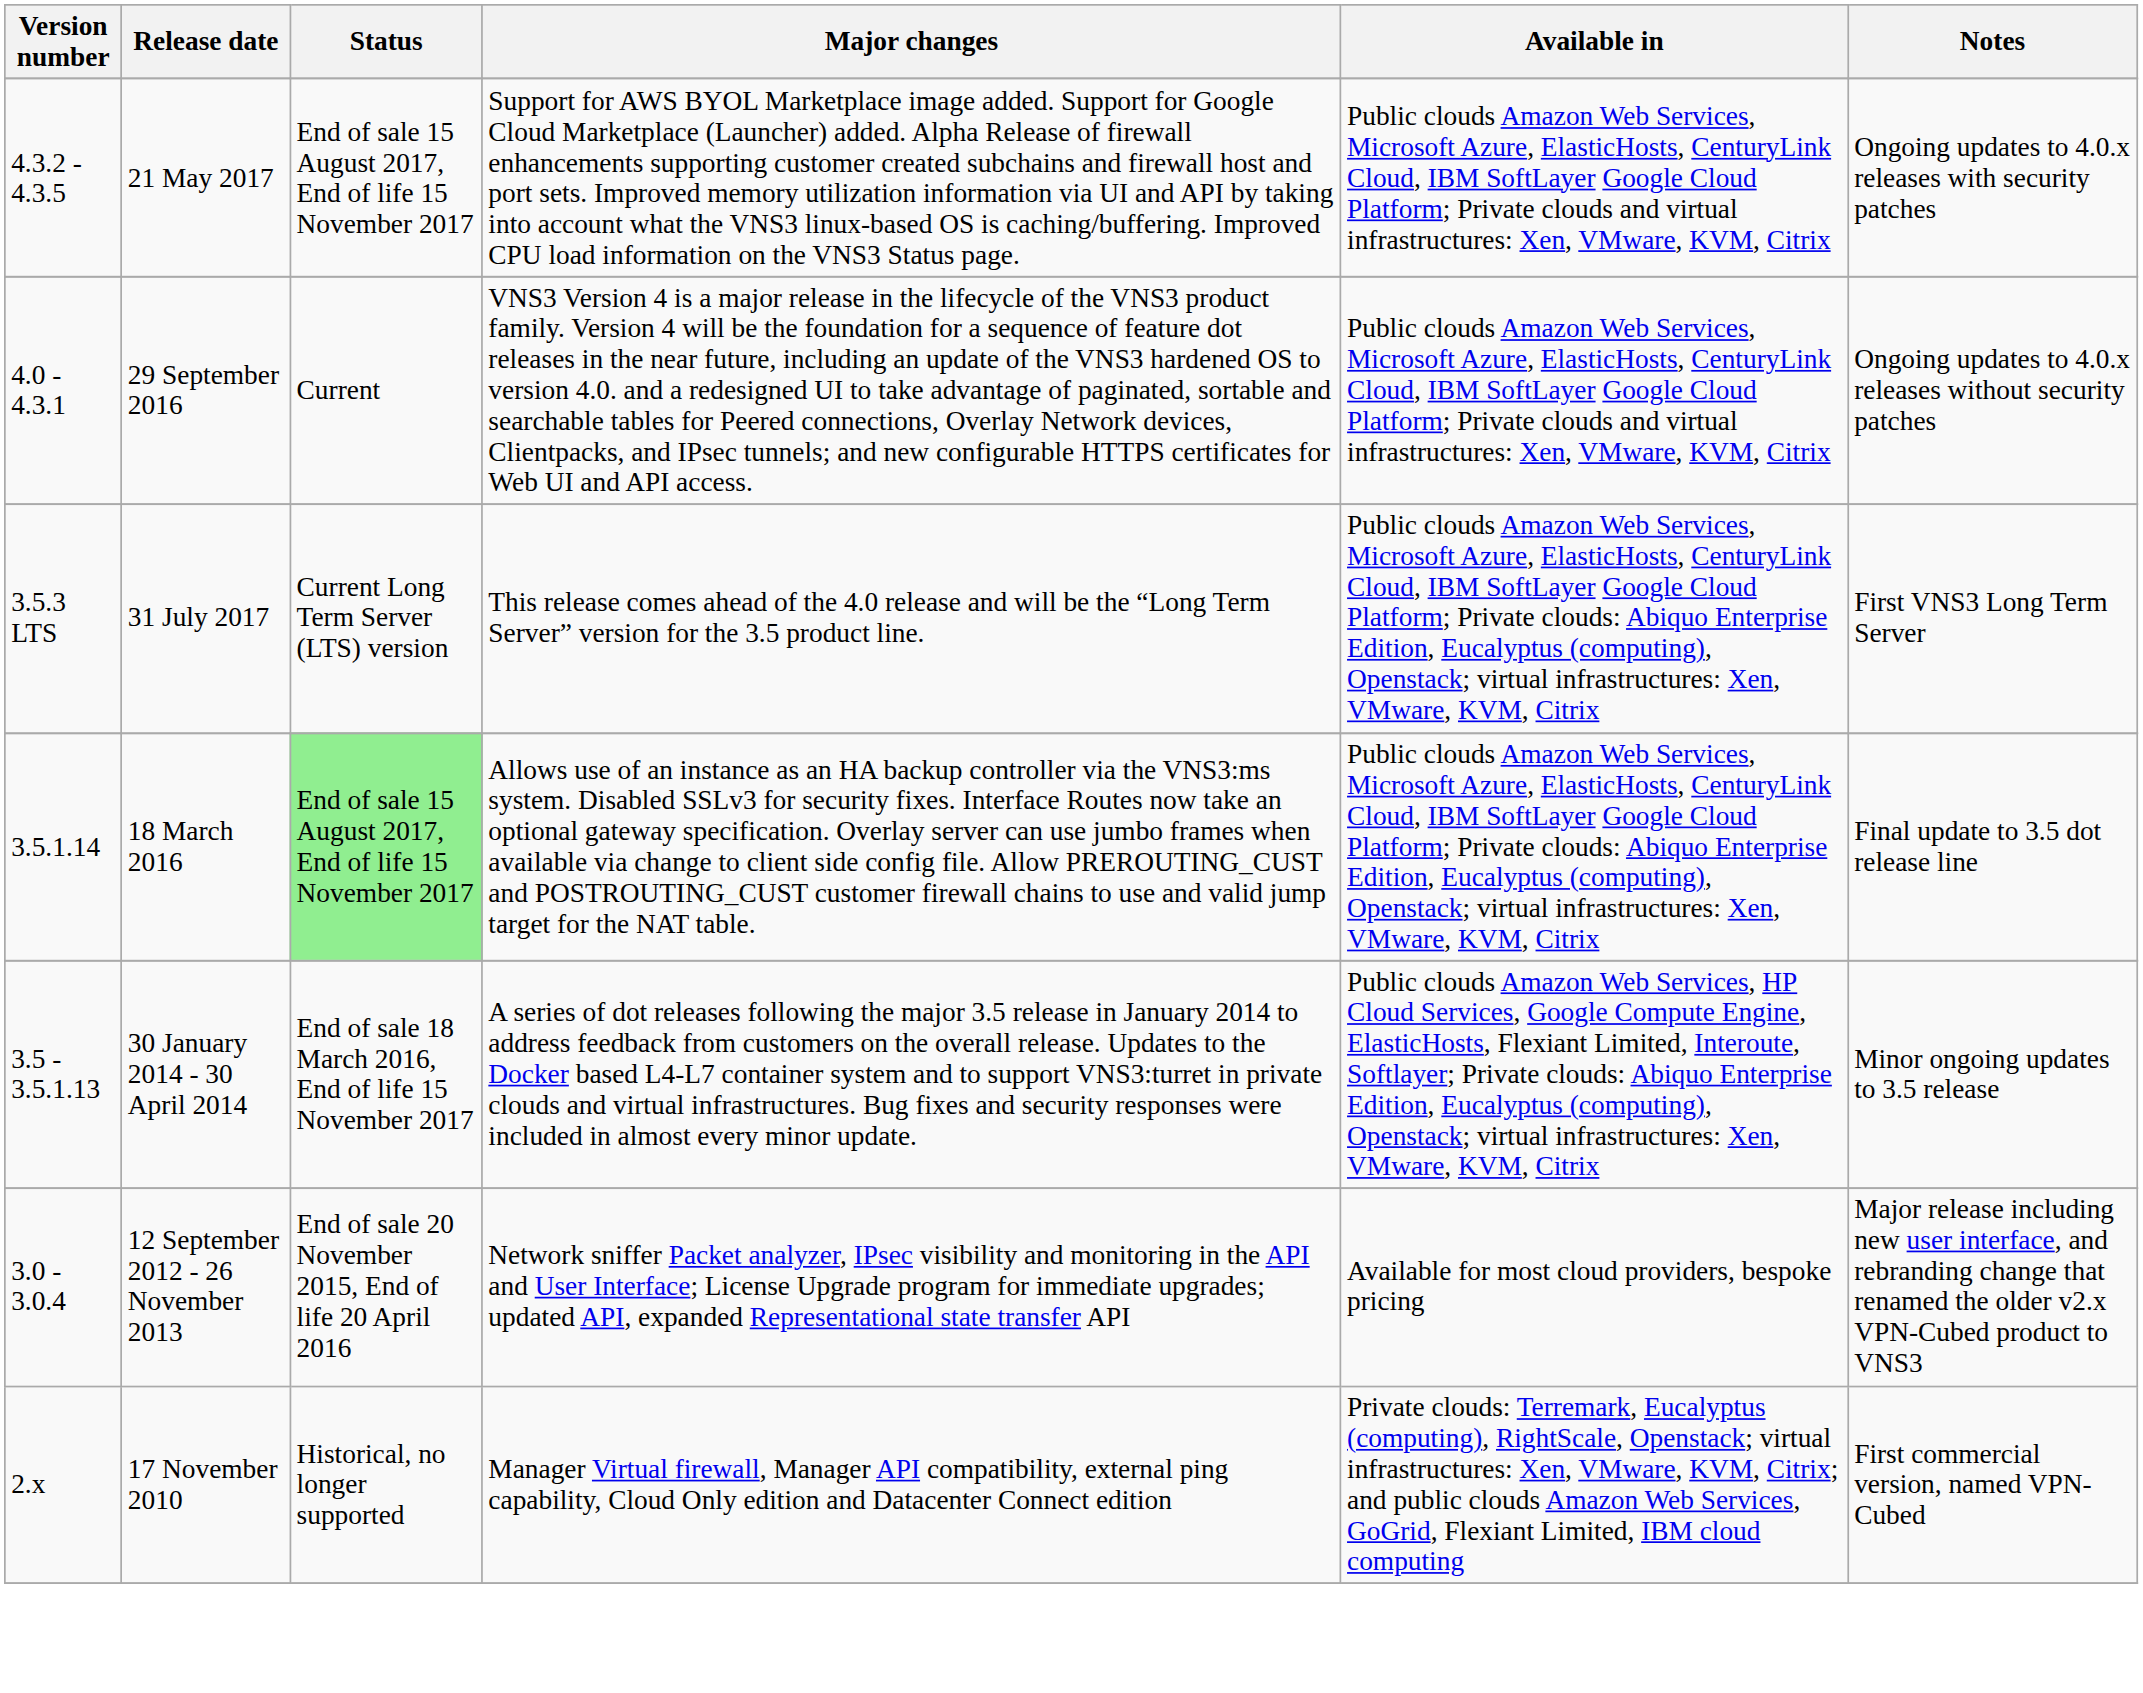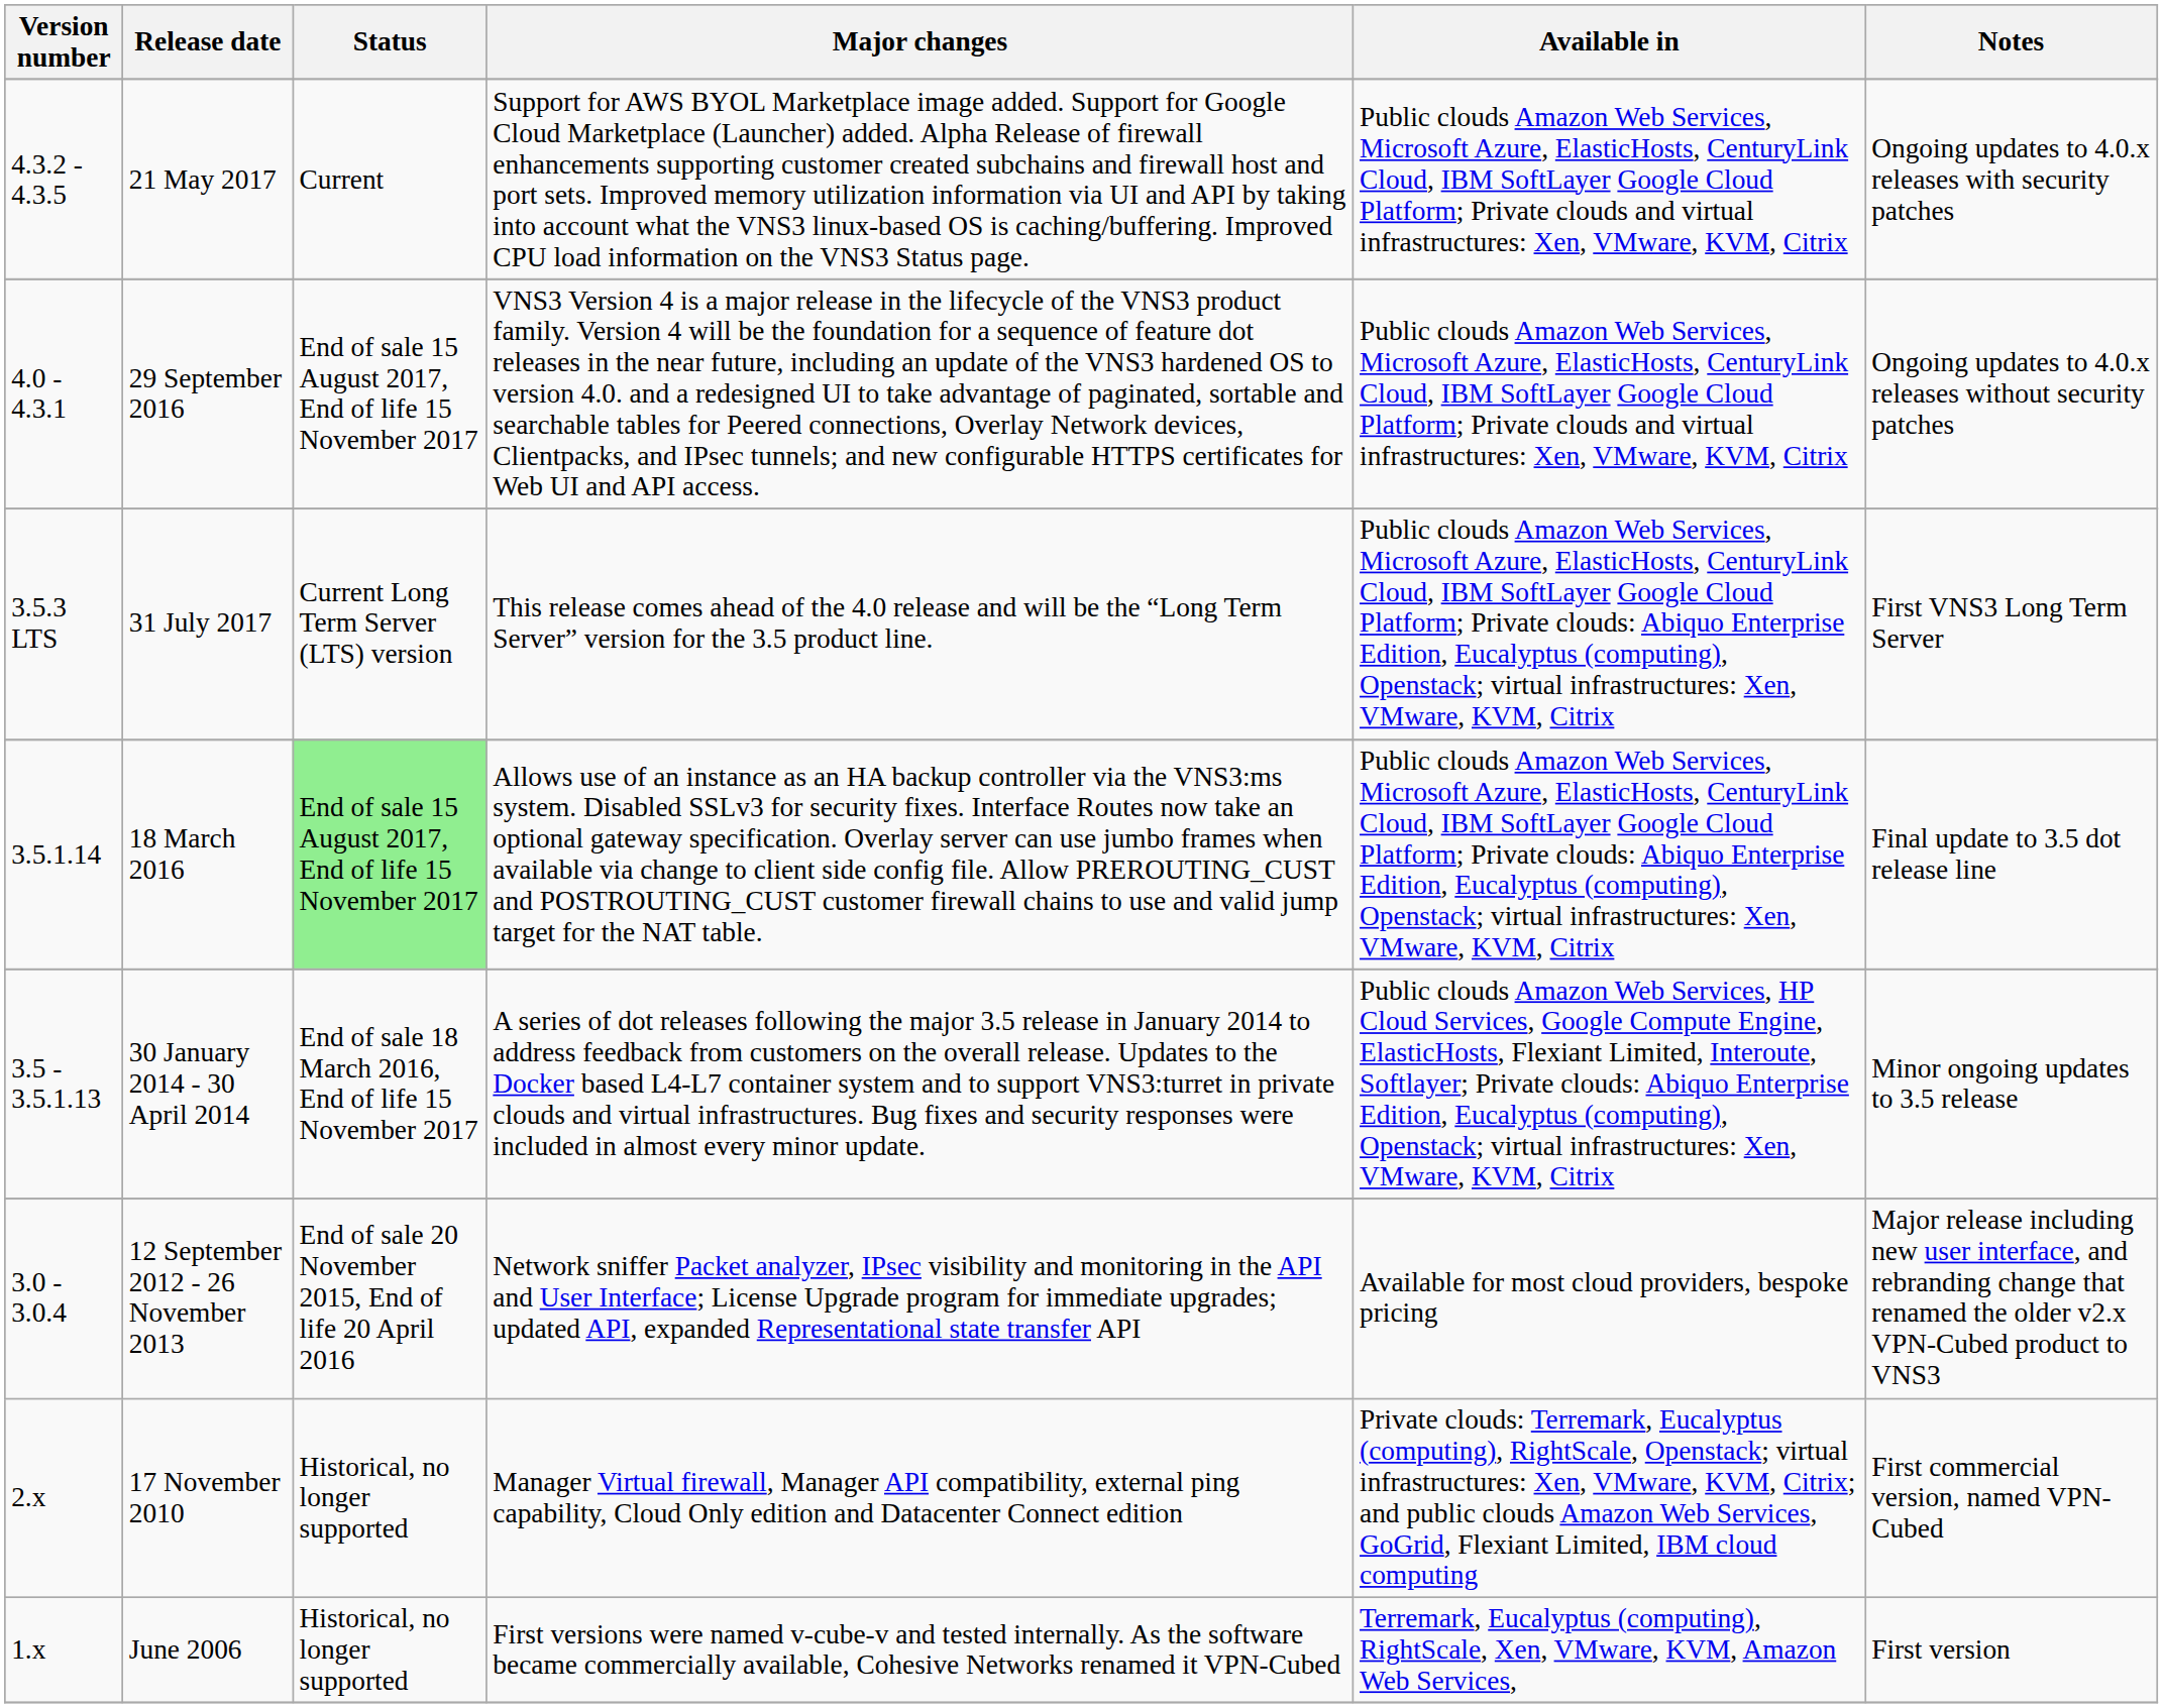 <table class="wikitable">
 <tr>
 <th>Version number</th>
 <th>Release date</th>
 <th>Status</th>
 <th>Major changes</th>
 <th>Available in</th>
 <th>Notes</th>
 </tr>
 <tr>
 </tr>
 <tr>
 </tr>
 <tr>
 <td>4.3.2 - 4.3.5</td>
 <td>21 May 2017</td>
-<td>End of sale 15 August 2017, End of life 15 November 2017</td>
+<td>Current</td>
 <td>Support for AWS BYOL Marketplace image added. Support for Google Cloud Marketplace (Launcher) added. Alpha Release of firewall enhancements supporting customer created subchains and firewall host and port sets. Improved memory utilization information via UI and API by taking into account what the VNS3 linux-based OS is caching/buffering. Improved CPU load information on the VNS3 Status page.</td>
 <td>Public clouds <a href='#'>Amazon Web Services</a>, <a href='#'>Microsoft Azure</a>, <a href='#'>ElasticHosts</a>, <a href='#'>CenturyLink Cloud</a>, <a href='#'>IBM SoftLayer</a> <a href='#'>Google Cloud Platform</a>; Private clouds and virtual infrastructures: <a href='#'>Xen</a>, <a href='#'>VMware</a>, <a href='#'>KVM</a>, <a href='#'>Citrix</a></td>
 <td>Ongoing updates to 4.0.x releases with security patches</td>
 </tr>
 <tr>
 </tr>
 <tr>
 <td>4.0 - 4.3.1</td>
 <td>29 September 2016</td>
-<td>Current</td>
+<td>End of sale 15 August 2017, End of life 15 November 2017</td>
 <td>VNS3 Version 4 is a major release in the lifecycle of the VNS3 product family.  Version 4 will be the foundation for a sequence of feature dot releases in the near future, including an update of the VNS3 hardened OS to version 4.0. and a redesigned UI to take advantage of paginated, sortable and searchable tables for Peered connections, Overlay Network devices, Clientpacks, and IPsec tunnels; and new configurable HTTPS certificates for Web UI and API access.</td>
 <td>Public clouds <a href='#'>Amazon Web Services</a>, <a href='#'>Microsoft Azure</a>, <a href='#'>ElasticHosts</a>, <a href='#'>CenturyLink Cloud</a>, <a href='#'>IBM SoftLayer</a> <a href='#'>Google Cloud Platform</a>; Private clouds and virtual infrastructures: <a href='#'>Xen</a>, <a href='#'>VMware</a>, <a href='#'>KVM</a>, <a href='#'>Citrix</a></td>
 <td>Ongoing updates to 4.0.x releases without security patches</td>
 </tr>
 <tr>
 </tr>
 <tr>
 <td>3.5.3 LTS</td>
 <td>31 July 2017</td>
 <td>Current Long Term Server (LTS) version</td>
 <td>This release comes ahead of the 4.0 release and will be the “Long Term Server” version for the 3.5 product line.</td>
 <td>Public clouds <a href='#'>Amazon Web Services</a>, <a href='#'>Microsoft Azure</a>, <a href='#'>ElasticHosts</a>, <a href='#'>CenturyLink Cloud</a>, <a href='#'>IBM SoftLayer</a> <a href='#'>Google Cloud Platform</a>; Private clouds: <a href='#'>Abiquo Enterprise Edition</a>, <a href='#'>Eucalyptus (computing)</a>, <a href='#'>Openstack</a>; virtual infrastructures: <a href='#'>Xen</a>, <a href='#'>VMware</a>, <a href='#'>KVM</a>, <a href='#'>Citrix</a></td>
 <td>First VNS3 Long Term Server</td>
 </tr>
 <tr>
 </tr>
 <tr>
 <td>3.5.1.14</td>
 <td>18 March 2016</td>
 <td style="background: lightgreen;">End of sale 15 August 2017, End of life 15 November 2017</td>
 <td>Allows use of an instance as an HA backup controller via the VNS3:ms system. Disabled SSLv3 for security fixes. Interface Routes now take an optional gateway specification. Overlay server can use jumbo frames when available via change to client side config file. Allow PREROUTING_CUST and POSTROUTING_CUST customer firewall chains to use and valid jump target for the NAT table.</td>
 <td>Public clouds <a href='#'>Amazon Web Services</a>, <a href='#'>Microsoft Azure</a>, <a href='#'>ElasticHosts</a>, <a href='#'>CenturyLink Cloud</a>, <a href='#'>IBM SoftLayer</a> <a href='#'>Google Cloud Platform</a>; Private clouds: <a href='#'>Abiquo Enterprise Edition</a>, <a href='#'>Eucalyptus (computing)</a>, <a href='#'>Openstack</a>; virtual infrastructures: <a href='#'>Xen</a>, <a href='#'>VMware</a>, <a href='#'>KVM</a>, <a href='#'>Citrix</a></td>
 <td>Final update to 3.5 dot release line</td>
 </tr>
 <tr>
 </tr>
 <tr>
 <td>3.5 - 3.5.1.13</td>
 <td>30 January 2014 - 30 April 2014</td>
 <td>End of sale 18 March 2016, End of life 15 November 2017</td>
 <td>A series of dot releases following the major 3.5 release in January 2014 to address feedback from customers on the overall release. Updates to the <a href='#'>Docker</a> based L4-L7 container system and to support VNS3:turret in private clouds and virtual infrastructures. Bug fixes and security responses were included in almost every minor update.</td>
 <td>Public clouds <a href='#'>Amazon Web Services</a>, <a href='#'>HP Cloud Services</a>, <a href='#'>Google Compute Engine</a>, <a href='#'>ElasticHosts</a>, Flexiant Limited, <a href='#'>Interoute</a>, <a href='#'>Softlayer</a>; Private clouds: <a href='#'>Abiquo Enterprise Edition</a>, <a href='#'>Eucalyptus (computing)</a>, <a href='#'>Openstack</a>; virtual infrastructures: <a href='#'>Xen</a>, <a href='#'>VMware</a>, <a href='#'>KVM</a>, <a href='#'>Citrix</a></td>
 <td>Minor ongoing updates to 3.5 release</td>
 </tr>
 <tr>
 </tr>
 <tr>
 </tr>
 <tr>
 <td>3.0 - 3.0.4</td>
 <td>12 September 2012 - 26 November 2013</td>
 <td>End of sale 20 November 2015, End of life 20 April 2016</td>
 <td>Network sniffer <a href='#'>Packet analyzer</a>, <a href='#'>IPsec</a> visibility and monitoring in the <a href='#'>API</a> and <a href='#'>User Interface</a>; License Upgrade program for immediate upgrades; updated <a href='#'>API</a>, expanded <a href='#'>Representational state transfer</a> API</td>
 <td>Available for most cloud providers, bespoke pricing</td>
 <td>Major release including new <a href='#'>user interface</a>, and rebranding change that renamed the older v2.x VPN-Cubed product to VNS3</td>
 </tr>
 <tr>
 <td>2.x</td>
 <td>17 November 2010</td>
 <td>Historical, no longer supported</td>
 <td>Manager <a href='#'>Virtual firewall</a>, Manager <a href='#'>API</a> compatibility, external ping capability, Cloud Only edition and Datacenter Connect edition</td>
 <td>Private clouds: <a href='#'>Terremark</a>, <a href='#'>Eucalyptus (computing)</a>, <a href='#'>RightScale</a>, <a href='#'>Openstack</a>; virtual infrastructures: <a href='#'>Xen</a>, <a href='#'>VMware</a>, <a href='#'>KVM</a>, <a href='#'>Citrix</a>; and public clouds <a href='#'>Amazon Web Services</a>, <a href='#'>GoGrid</a>, Flexiant Limited, <a href='#'>IBM cloud computing</a></td>
 <td>First commercial version, named VPN-Cubed</td>
 </tr>
 <tr>
+<td>1.x</td>
+<td>June 2006</td>
+<td>Historical, no longer supported</td>
+<td>First versions were named v-cube-v and tested internally. As the software became commercially available, Cohesive Networks renamed it VPN-Cubed</td>
+<td><a href='#'>Terremark</a>, <a href='#'>Eucalyptus (computing)</a>, <a href='#'>RightScale</a>, <a href='#'>Xen</a>, <a href='#'>VMware</a>, <a href='#'>KVM</a>, <a href='#'>Amazon Web Services</a>,</td>
+<td>First version</td>
+</tr>
+<tr>
 </tr>
 </table>
